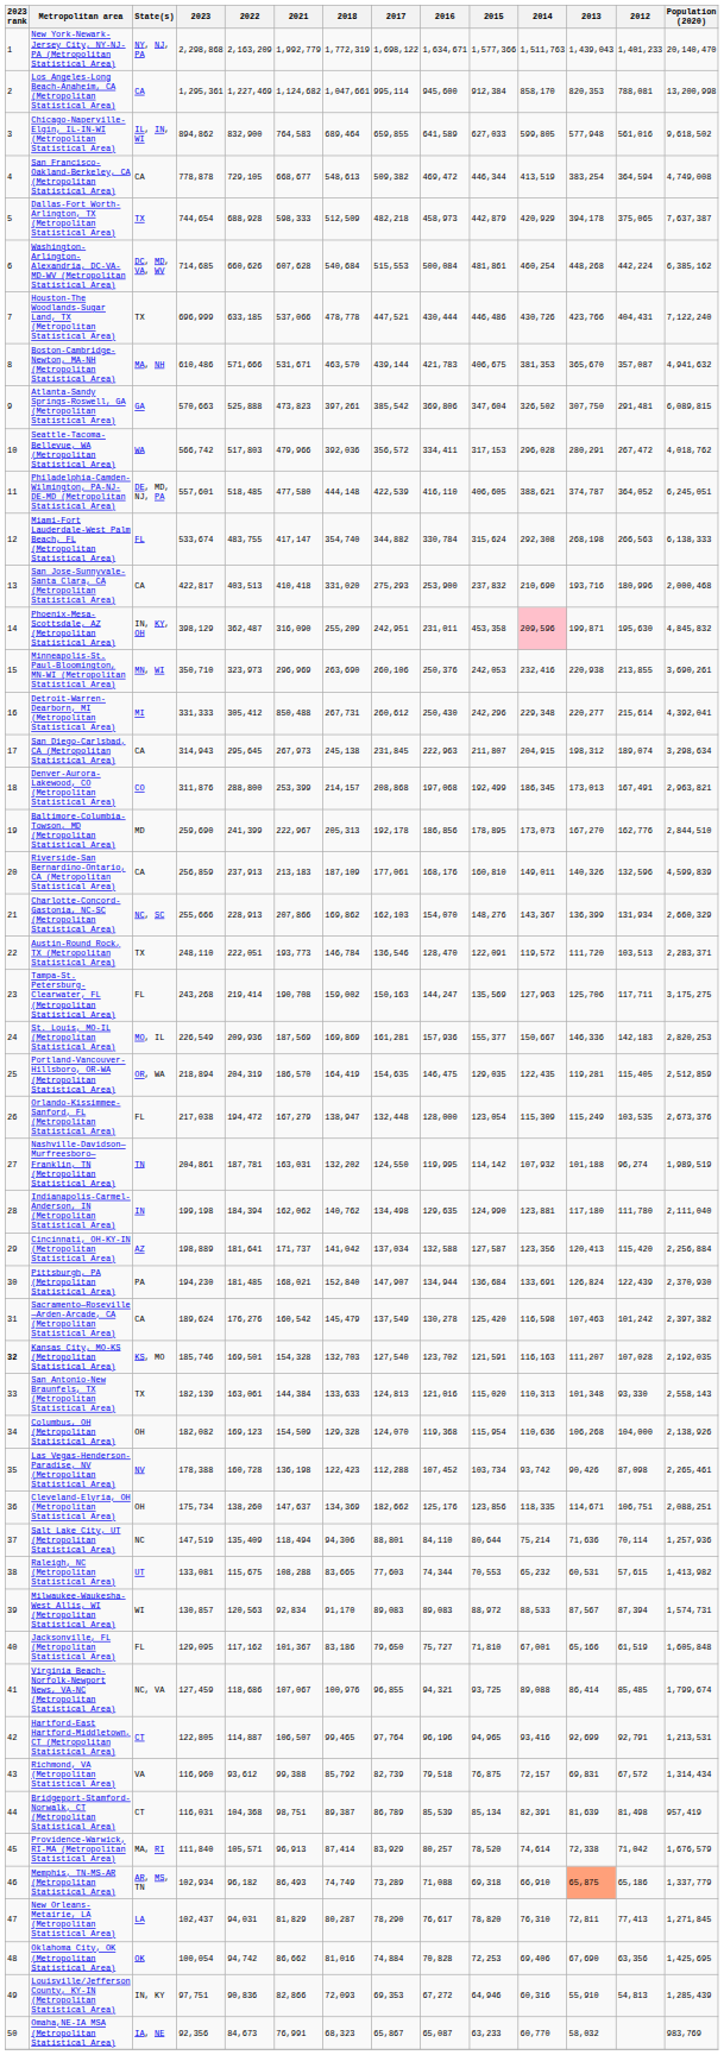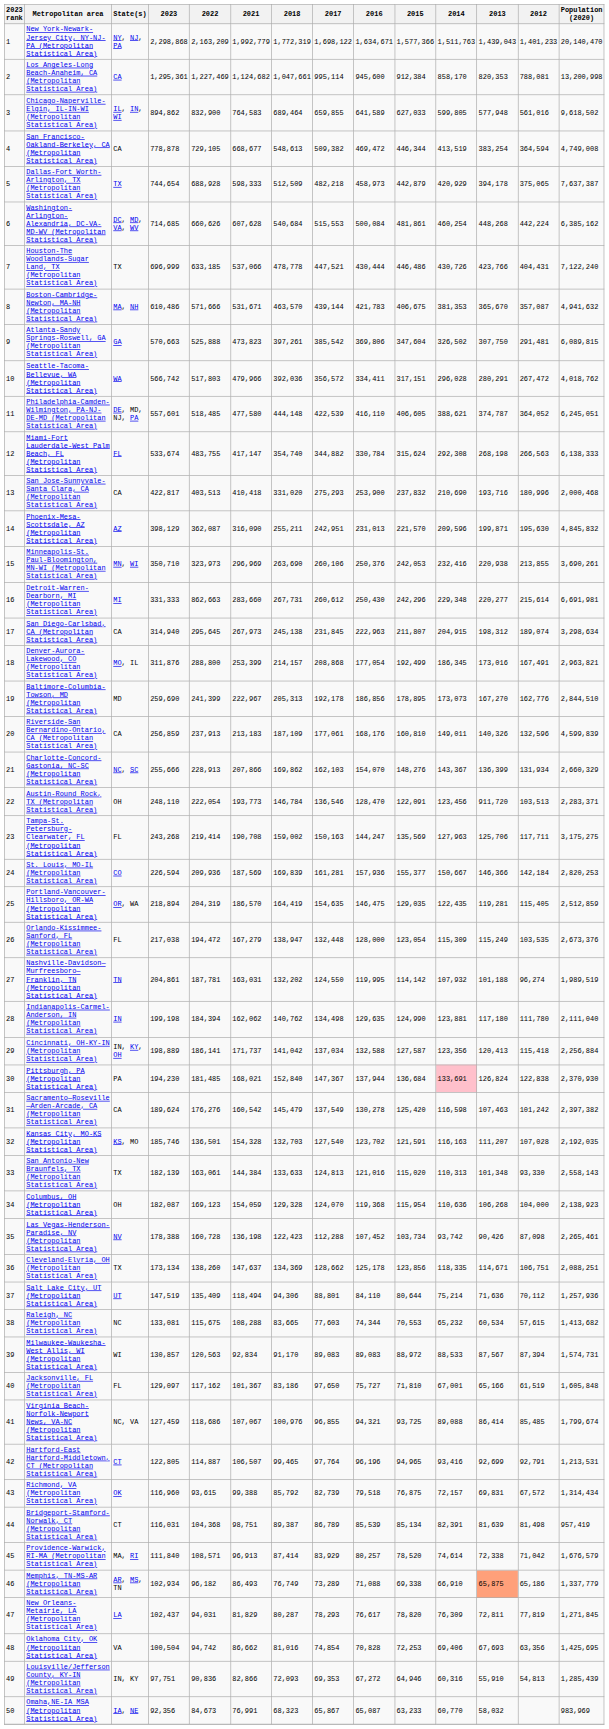 <table class="sortable wikitable" style="font-size:80%;">
 <tr>
 <th>2023<br>rank</th>
 <th>Metropolitan area</th>
 <th>State(s)</th>
 <th>2023</th>
 <th>2022</th>
 <th>2021</th>
 <th>2018</th>
 <th>2017</th>
 <th>2016</th>
 <th>2015</th>
 <th>2014</th>
 <th>2013</th>
 <th>2012</th>
 <th>Population (2020)</th>
 </tr>
 <tr>
 <td>1</td>
 <td><a href='#'>New York-Newark-Jersey City, NY-NJ-PA (Metropolitan Statistical Area)</a></td>
 <td><a href='#'>NY</a>, <a href='#'>NJ</a>, <a href='#'>PA</a></td>
 <td>2,298,868</td>
 <td>2,163,209</td>
 <td>1,992,779</td>
 <td>1,772,319</td>
 <td>1,698,122</td>
 <td>1,634,671</td>
 <td>1,577,366</td>
 <td>1,511,763</td>
 <td>1,439,043</td>
 <td>1,401,233</td>
 <td>20,140,470</td>
 </tr>
 <tr>
 <td>2</td>
 <td><a href='#'>Los Angeles-Long Beach-Anaheim, CA (Metropolitan Statistical Area)</a></td>
 <td><a href='#'>CA</a></td>
 <td>1,295,361</td>
 <td>1,227,469</td>
 <td>1,124,682</td>
 <td>1,047,661</td>
 <td>995,114</td>
 <td>945,600</td>
 <td>912,384</td>
 <td>858,170</td>
 <td>820,353</td>
 <td>788,081</td>
 <td>13,200,998</td>
 </tr>
 <tr>
 <td>3</td>
 <td><a href='#'>Chicago-Naperville-Elgin, IL-IN-WI (Metropolitan Statistical Area)</a></td>
 <td><a href='#'>IL</a>, <a href='#'>IN</a>, <a href='#'>WI</a></td>
 <td>894,862</td>
 <td>832,900</td>
 <td>764,583</td>
 <td>689,464</td>
 <td>659,855</td>
 <td>641,589</td>
 <td>627,033</td>
 <td>599,805</td>
 <td>577,948</td>
 <td>561,016</td>
 <td>9,618,502</td>
 </tr>
 <tr>
 <td>4</td>
 <td><a href='#'>San Francisco-Oakland-Berkeley, CA (Metropolitan Statistical Area)</a></td>
 <td>CA</td>
 <td>778,878</td>
 <td>729,105</td>
 <td>668,677</td>
 <td>548,613</td>
 <td>509,382</td>
 <td>469,472</td>
 <td>446,344</td>
 <td>413,519</td>
 <td>383,254</td>
 <td>364,594</td>
 <td>4,749,008</td>
 </tr>
 <tr>
 <td>5</td>
 <td><a href='#'>Dallas-Fort Worth-Arlington, TX (Metropolitan Statistical Area)</a></td>
 <td><a href='#'>TX</a></td>
 <td>744,654</td>
 <td>688,928</td>
 <td>598,333</td>
 <td>512,509</td>
 <td>482,218</td>
 <td>458,973</td>
 <td>442,879</td>
 <td>420,929</td>
 <td>394,178</td>
 <td>375,065</td>
 <td>7,637,387</td>
 </tr>
 <tr>
 <td>6</td>
 <td><a href='#'>Washington-Arlington-Alexandria, DC-VA-MD-WV (Metropolitan Statistical Area)</a></td>
 <td><a href='#'>DC</a>, <a href='#'>MD</a>, <a href='#'>VA</a>, <a href='#'>WV</a></td>
 <td>714,685</td>
 <td>660,626</td>
 <td>607,628</td>
 <td>540,684</td>
 <td>515,553</td>
 <td>500,084</td>
 <td>481,861</td>
 <td>460,254</td>
 <td>448,268</td>
 <td>442,224</td>
 <td>6,385,162</td>
 </tr>
 <tr>
 <td>7</td>
 <td><a href='#'>Houston-The Woodlands-Sugar Land, TX (Metropolitan Statistical Area)</a></td>
 <td>TX</td>
 <td>696,999</td>
 <td>633,185</td>
 <td>537,066</td>
 <td>478,778</td>
 <td>447,521</td>
 <td>430,444</td>
 <td>446,486</td>
 <td>430,726</td>
 <td>423,766</td>
 <td>404,431</td>
 <td>7,122,240</td>
 </tr>
 <tr>
 <td>8</td>
 <td><a href='#'>Boston-Cambridge-Newton, MA-NH (Metropolitan Statistical Area)</a></td>
 <td><a href='#'>MA</a>, <a href='#'>NH</a></td>
 <td>610,486</td>
 <td>571,666</td>
 <td>531,671</td>
 <td>463,570</td>
 <td>439,144</td>
 <td>421,783</td>
 <td>406,675</td>
 <td>381,353</td>
 <td>365,670</td>
 <td>357,087</td>
 <td>4,941,632</td>
 </tr>
 <tr>
 <td>9</td>
 <td><a href='#'>Atlanta-Sandy Springs-Roswell, GA (Metropolitan Statistical Area)</a></td>
 <td><a href='#'>GA</a></td>
 <td>570,663</td>
 <td>525,888</td>
 <td>473,823</td>
 <td>397,261</td>
 <td>385,542</td>
 <td>369,806</td>
 <td>347,604</td>
 <td>326,502</td>
 <td>307,750</td>
 <td>291,481</td>
 <td>6,089,815</td>
 </tr>
 <tr>
 <td>10</td>
 <td><a href='#'>Seattle-Tacoma-Bellevue, WA (Metropolitan Statistical Area)</a></td>
 <td><a href='#'>WA</a></td>
 <td>566,742</td>
 <td>517,803</td>
 <td>479,966</td>
 <td>392,036</td>
 <td>356,572</td>
 <td>334,411</td>
-<td>317,153</td>
+<td>317,151</td>
 <td>296,028</td>
 <td>280,291</td>
 <td>267,472</td>
 <td>4,018,762</td>
 </tr>
 <tr>
 <td>11</td>
 <td><a href='#'>Philadelphia-Camden-Wilmington, PA-NJ-DE-MD (Metropolitan Statistical Area)</a></td>
 <td><a href='#'>DE</a>, MD, NJ, <a href='#'>PA</a></td>
 <td>557,601</td>
 <td>518,485</td>
 <td>477,580</td>
 <td>444,148</td>
 <td>422,539</td>
 <td>416,110</td>
 <td>406,605</td>
 <td>388,621</td>
 <td>374,787</td>
 <td>364,052</td>
 <td>6,245,051</td>
 </tr>
 <tr>
 <td>12</td>
 <td><a href='#'>Miami-Fort Lauderdale-West Palm Beach, FL (Metropolitan Statistical Area)</a></td>
 <td><a href='#'>FL</a></td>
 <td>533,674</td>
 <td>483,755</td>
 <td>417,147</td>
 <td>354,740</td>
 <td>344,882</td>
 <td>330,784</td>
 <td>315,624</td>
 <td>292,308</td>
 <td>268,198</td>
 <td>266,563</td>
 <td>6,138,333</td>
 </tr>
 <tr>
 <td>13</td>
 <td><a href='#'>San Jose-Sunnyvale-Santa Clara, CA (Metropolitan Statistical Area)</a></td>
 <td>CA</td>
 <td>422,817</td>
 <td>403,513</td>
 <td>410,418</td>
 <td>331,020</td>
 <td>275,293</td>
 <td>253,900</td>
 <td>237,832</td>
 <td>210,690</td>
 <td>193,716</td>
 <td>180,996</td>
 <td>2,000,468</td>
 </tr>
 <tr>
 <td>14</td>
 <td><a href='#'>Phoenix-Mesa-Scottsdale, AZ (Metropolitan Statistical Area)</a></td>
-<td>IN, <a href='#'>KY</a>, <a href='#'>OH</a></td>
+<td><a href='#'>AZ</a></td>
 <td>398,129</td>
-<td>362,487</td>
+<td>362,087</td>
 <td>316,090</td>
-<td>255,209</td>
+<td>255,211</td>
 <td>242,951</td>
-<td>231,011</td>
-<td>453,358</td>
-<td style="background: pink;">209,596</td>
+<td>231,013</td>
+<td>221,570</td>
+<td>209,596</td>
 <td>199,871</td>
 <td>195,630</td>
 <td>4,845,832</td>
 </tr>
 <tr>
 <td>15</td>
 <td><a href='#'>Minneapolis-St. Paul-Bloomington, MN-WI (Metropolitan Statistical Area)</a></td>
 <td><a href='#'>MN</a>, <a href='#'>WI</a></td>
 <td>350,710</td>
 <td>323,973</td>
 <td>296,969</td>
 <td>263,690</td>
 <td>260,106</td>
 <td>250,376</td>
 <td>242,053</td>
 <td>232,416</td>
 <td>220,938</td>
 <td>213,855</td>
 <td>3,690,261</td>
 </tr>
 <tr>
 <td>16</td>
 <td><a href='#'>Detroit-Warren-Dearborn, MI (Metropolitan Statistical Area)</a></td>
 <td><a href='#'>MI</a></td>
 <td>331,333</td>
-<td>305,412</td>
-<td>850,488</td>
+<td>862,663</td>
+<td>283,660</td>
 <td>267,731</td>
 <td>260,612</td>
 <td>250,430</td>
 <td>242,296</td>
 <td>229,348</td>
 <td>220,277</td>
 <td>215,614</td>
-<td>4,392,041</td>
+<td>6,691,981</td>
 </tr>
 <tr>
 <td>17</td>
 <td><a href='#'>San Diego-Carlsbad, CA (Metropolitan Statistical Area)</a></td>
 <td>CA</td>
-<td>314,943</td>
+<td>314,940</td>
 <td>295,645</td>
 <td>267,973</td>
 <td>245,138</td>
 <td>231,845</td>
 <td>222,963</td>
 <td>211,807</td>
 <td>204,915</td>
 <td>198,312</td>
 <td>189,074</td>
 <td>3,298,634</td>
 </tr>
 <tr>
 <td>18</td>
 <td><a href='#'>Denver-Aurora-Lakewood, CO (Metropolitan Statistical Area)</a></td>
-<td><a href='#'>CO</a></td>
+<td><a href='#'>MO</a>, IL</td>
 <td>311,876</td>
 <td>288,800</td>
 <td>253,399</td>
 <td>214,157</td>
 <td>208,868</td>
-<td>197,068</td>
+<td>177,054</td>
 <td>192,499</td>
 <td>186,345</td>
-<td>173,013</td>
+<td>173,016</td>
 <td>167,491</td>
 <td>2,963,821</td>
 </tr>
 <tr>
 <td>19</td>
 <td><a href='#'>Baltimore-Columbia-Towson, MD (Metropolitan Statistical Area)</a></td>
 <td>MD</td>
 <td>259,690</td>
 <td>241,399</td>
 <td>222,967</td>
 <td>205,313</td>
 <td>192,178</td>
 <td>186,856</td>
 <td>178,895</td>
 <td>173,073</td>
 <td>167,270</td>
 <td>162,776</td>
 <td>2,844,510</td>
 </tr>
 <tr>
 <td>20</td>
 <td><a href='#'>Riverside-San Bernardino-Ontario, CA (Metropolitan Statistical Area)</a></td>
 <td>CA</td>
 <td>256,859</td>
 <td>237,913</td>
 <td>213,183</td>
 <td>187,109</td>
 <td>177,061</td>
 <td>168,176</td>
 <td>160,810</td>
 <td>149,011</td>
 <td>140,326</td>
 <td>132,596</td>
 <td>4,599,839</td>
 </tr>
 <tr>
 <td>21</td>
 <td><a href='#'>Charlotte-Concord-Gastonia, NC-SC (Metropolitan Statistical Area)</a></td>
 <td><a href='#'>NC</a>, <a href='#'>SC</a></td>
 <td>255,666</td>
 <td>228,913</td>
 <td>207,866</td>
 <td>169,862</td>
 <td>162,103</td>
 <td>154,070</td>
 <td>148,276</td>
 <td>143,367</td>
 <td>136,399</td>
 <td>131,934</td>
 <td>2,660,329</td>
 </tr>
 <tr>
 <td>22</td>
 <td><a href='#'>Austin-Round Rock, TX (Metropolitan Statistical Area)</a></td>
-<td>TX</td>
+<td>OH</td>
 <td>248,110</td>
-<td>222,051</td>
+<td>222,054</td>
 <td>193,773</td>
 <td>146,784</td>
 <td>136,546</td>
 <td>128,470</td>
 <td>122,091</td>
-<td>119,572</td>
-<td>111,720</td>
+<td>123,456</td>
+<td>911,720</td>
 <td>103,513</td>
 <td>2,283,371</td>
 </tr>
 <tr>
 <td>23</td>
 <td><a href='#'>Tampa-St. Petersburg-Clearwater, FL (Metropolitan Statistical Area)</a></td>
 <td>FL</td>
 <td>243,268</td>
 <td>219,414</td>
 <td>190,708</td>
 <td>159,002</td>
 <td>150,163</td>
 <td>144,247</td>
 <td>135,569</td>
 <td>127,963</td>
 <td>125,706</td>
 <td>117,711</td>
 <td>3,175,275</td>
 </tr>
 <tr>
 <td>24</td>
 <td><a href='#'>St. Louis, MO-IL (Metropolitan Statistical Area)</a></td>
-<td><a href='#'>MO</a>, IL</td>
-<td>226,549</td>
+<td><a href='#'>CO</a></td>
+<td>226,594</td>
 <td>209,936</td>
 <td>187,569</td>
-<td>169,869</td>
+<td>169,839</td>
 <td>161,281</td>
 <td>157,936</td>
 <td>155,377</td>
 <td>150,667</td>
-<td>146,336</td>
-<td>142,183</td>
+<td>146,366</td>
+<td>142,184</td>
 <td>2,820,253</td>
 </tr>
 <tr>
 <td>25</td>
 <td><a href='#'>Portland-Vancouver-Hillsboro, OR-WA (Metropolitan Statistical Area)</a></td>
 <td><a href='#'>OR</a>, WA</td>
 <td>218,894</td>
 <td>204,319</td>
 <td>186,570</td>
 <td>164,419</td>
 <td>154,635</td>
 <td>146,475</td>
 <td 138,340>129,035</td>
 <td>122,435</td>
 <td>119,281</td>
 <td>115,405</td>
 <td>2,512,859</td>
 </tr>
 <tr>
 <td>26</td>
 <td><a href='#'>Orlando-Kissimmee-Sanford, FL (Metropolitan Statistical Area)</a></td>
 <td>FL</td>
 <td>217,038</td>
 <td>194,472</td>
 <td>167,279</td>
 <td>138,947</td>
 <td>132,448</td>
 <td>128,000</td>
 <td>123,054</td>
 <td>115,309</td>
 <td>115,249</td>
 <td>103,535</td>
 <td>2,673,376</td>
 </tr>
 <tr>
 <td>27</td>
 <td><a href='#'>Nashville-Davidson—Murfreesboro—Franklin, TN (Metropolitan Statistical Area)</a></td>
 <td><a href='#'>TN</a></td>
 <td>204,861</td>
 <td>187,781</td>
 <td>163,031</td>
 <td>132,202</td>
 <td>124,550</td>
 <td>119,995</td>
 <td>114,142</td>
 <td>107,932</td>
 <td>101,188</td>
 <td>96,274</td>
 <td>1,989,519</td>
 </tr>
 <tr>
 <td>28</td>
 <td><a href='#'>Indianapolis-Carmel-Anderson, IN (Metropolitan Statistical Area)</a></td>
 <td><a href='#'>IN</a></td>
 <td>199,198</td>
 <td>184,394</td>
 <td>162,062</td>
 <td>140,762</td>
 <td>134,498</td>
 <td>129,635</td>
 <td>124,990</td>
 <td>123,881</td>
 <td>117,180</td>
 <td>111,780</td>
 <td>2,111,040</td>
 </tr>
 <tr>
 <td>29</td>
 <td><a href='#'>Cincinnati, OH-KY-IN (Metropolitan Statistical Area)</a></td>
-<td><a href='#'>AZ</a></td>
+<td>IN, <a href='#'>KY</a>, <a href='#'>OH</a></td>
 <td>198,889</td>
-<td>181,641</td>
+<td>186,141</td>
 <td>171,737</td>
 <td>141,042</td>
 <td>137,034</td>
 <td>132,588</td>
 <td>127,587</td>
 <td>123,356</td>
 <td>120,413</td>
-<td>115,420</td>
+<td>115,418</td>
 <td>2,256,884</td>
 </tr>
 <tr>
 <td>30</td>
 <td><a href='#'>Pittsburgh, PA (Metropolitan Statistical Area)</a></td>
 <td>PA</td>
 <td>194,230</td>
 <td>181,485</td>
 <td>168,021</td>
 <td>152,840</td>
-<td>147,907</td>
-<td>134,944</td>
+<td>147,367</td>
+<td>137,944</td>
 <td>136,684</td>
-<td>133,691</td>
+<td style="background: pink;">133,691</td>
 <td>126,824</td>
-<td>122,439</td>
+<td>122,838</td>
 <td>2,370,930</td>
 </tr>
 <tr>
 <td>31</td>
 <td><a href='#'>Sacramento—Roseville—Arden-Arcade, CA (Metropolitan Statistical Area)</a></td>
 <td>CA</td>
 <td>189,624</td>
 <td>176,276</td>
 <td>160,542</td>
 <td>145,479</td>
 <td>137,549</td>
 <td>130,278</td>
 <td>125,420</td>
 <td>116,598</td>
 <td>107,463</td>
 <td>101,242</td>
 <td>2,397,382</td>
 </tr>
 <tr>
-<td><strong>32</strong></td>
+<td>32</td>
 <td><a href='#'>Kansas City, MO-KS (Metropolitan Statistical Area)</a></td>
 <td><a href='#'>KS</a>, MO</td>
 <td>185,746</td>
-<td>169,501</td>
+<td>136,501</td>
 <td>154,328</td>
 <td>132,703</td>
 <td>127,540</td>
 <td>123,702</td>
 <td>121,591</td>
 <td>116,163</td>
 <td>111,207</td>
 <td>107,028</td>
 <td>2,192,035</td>
 </tr>
 <tr>
 <td>33</td>
 <td><a href='#'>San Antonio-New Braunfels, TX (Metropolitan Statistical Area)</a></td>
 <td>TX</td>
 <td>182,139</td>
 <td>163,061</td>
 <td>144,384</td>
 <td>133,633</td>
 <td>124,813</td>
 <td>121,016</td>
 <td>115,020</td>
 <td>110,313</td>
 <td>101,348</td>
 <td>93,330</td>
 <td>2,558,143</td>
 </tr>
 <tr>
 <td>34</td>
 <td><a href='#'>Columbus, OH (Metropolitan Statistical Area)</a></td>
 <td>OH</td>
-<td>182,082</td>
+<td>182,087</td>
 <td>169,123</td>
-<td>154,509</td>
+<td>154,059</td>
 <td>129,328</td>
 <td>124,070</td>
 <td>119,368</td>
 <td>115,954</td>
 <td>110,636</td>
 <td>106,268</td>
 <td>104,000</td>
-<td>2,138,926</td>
+<td>2,138,923</td>
 </tr>
 <tr>
 <td>35</td>
 <td><a href='#'>Las Vegas-Henderson-Paradise, NV (Metropolitan Statistical Area)</a></td>
 <td><a href='#'>NV</a></td>
 <td>178,388</td>
 <td>160,728</td>
 <td>136,198</td>
 <td>122,423</td>
 <td>112,288</td>
 <td>107,452</td>
 <td>103,734</td>
 <td>93,742</td>
 <td>90,426</td>
 <td>87,098</td>
 <td>2,265,461</td>
 </tr>
 <tr>
 <td>36</td>
 <td><a href='#'>Cleveland-Elyria, OH (Metropolitan Statistical Area)</a></td>
-<td>OH</td>
-<td>175,734</td>
+<td>TX</td>
+<td>173,134</td>
 <td>138,260</td>
 <td>147,637</td>
 <td>134,369</td>
-<td>182,662</td>
-<td>125,176</td>
+<td>128,662</td>
+<td>125,178</td>
 <td>123,856</td>
 <td>118,335</td>
 <td>114,671</td>
 <td>106,751</td>
 <td>2,088,251</td>
 </tr>
 <tr>
 <td>37</td>
 <td><a href='#'>Salt Lake City, UT (Metropolitan Statistical Area)</a></td>
-<td>NC</td>
+<td><a href='#'>UT</a></td>
 <td>147,519</td>
 <td>135,409</td>
 <td>118,494</td>
 <td>94,306</td>
 <td>88,801</td>
 <td>84,110</td>
 <td>80,644</td>
 <td>75,214</td>
 <td>71,636</td>
-<td>70,114</td>
+<td>70,112</td>
 <td>1,257,936</td>
 </tr>
 <tr>
 <td>38</td>
 <td><a href='#'>Raleigh, NC (Metropolitan Statistical Area)</a></td>
-<td><a href='#'>UT</a></td>
+<td>NC</td>
 <td>133,081</td>
 <td>115,675</td>
 <td>108,288</td>
 <td>83,665</td>
 <td>77,603</td>
 <td>74,344</td>
 <td>70,553</td>
 <td>65,232</td>
-<td>60,531</td>
+<td>60,534</td>
 <td>57,615</td>
-<td>1,413,982</td>
+<td>1,413,682</td>
 </tr>
 <tr>
 <td>39</td>
 <td><a href='#'>Milwaukee-Waukesha-West Allis, WI (Metropolitan Statistical Area)</a></td>
 <td>WI</td>
 <td>130,857</td>
 <td>120,563</td>
 <td>92,834</td>
 <td>91,170</td>
 <td>89,083</td>
 <td>89,083</td>
 <td>88,972</td>
 <td>88,533</td>
 <td>87,567</td>
 <td>87,394</td>
 <td>1,574,731</td>
 </tr>
 <tr>
 <td>40</td>
 <td><a href='#'>Jacksonville, FL (Metropolitan Statistical Area)</a></td>
 <td>FL</td>
-<td>129,095</td>
+<td>129,097</td>
 <td>117,162</td>
 <td>101,367</td>
 <td>83,186</td>
-<td>79,650</td>
+<td>97,650</td>
 <td>75,727</td>
 <td>71,810</td>
 <td>67,001</td>
 <td>65,166</td>
 <td>61,519</td>
 <td>1,605,848</td>
 </tr>
 <tr>
 <td>41</td>
 <td><a href='#'>Virginia Beach-Norfolk-Newport News, VA-NC (Metropolitan Statistical Area)</a></td>
 <td>NC, VA</td>
 <td>127,459</td>
 <td>118,686</td>
 <td>107,067</td>
 <td>100,976</td>
 <td>96,855</td>
 <td>94,321</td>
 <td>93,725</td>
 <td>89,088</td>
 <td>86,414</td>
 <td>85,485</td>
 <td>1,799,674</td>
 </tr>
 <tr>
 <td>42</td>
 <td><a href='#'>Hartford-East Hartford-Middletown, CT (Metropolitan Statistical Area)</a></td>
 <td><a href='#'>CT</a></td>
 <td>122,805</td>
 <td>114,887</td>
 <td>106,507</td>
 <td>99,465</td>
 <td>97,764</td>
 <td>96,196</td>
 <td>94,965</td>
 <td>93,416</td>
 <td>92,699</td>
 <td>92,791</td>
 <td>1,213,531</td>
 </tr>
 <tr>
 <td>43</td>
 <td><a href='#'>Richmond, VA (Metropolitan Statistical Area)</a></td>
-<td>VA</td>
+<td><a href='#'>OK</a></td>
 <td>116,960</td>
-<td>93,612</td>
+<td>93,615</td>
 <td>99,388</td>
 <td>85,792</td>
 <td>82,739</td>
 <td>79,518</td>
 <td>76,875</td>
 <td>72,157</td>
 <td>69,831</td>
 <td>67,572</td>
 <td>1,314,434</td>
 </tr>
 <tr>
 <td>44</td>
 <td><a href='#'>Bridgeport-Stamford-Norwalk, CT (Metropolitan Statistical Area)</a></td>
 <td>CT</td>
 <td>116,031</td>
 <td>104,368</td>
 <td>98,751</td>
 <td>89,387</td>
 <td>86,789</td>
 <td>85,539</td>
 <td>85,134</td>
 <td>82,391</td>
 <td>81,639</td>
 <td>81,498</td>
 <td>957,419</td>
 </tr>
 <tr>
 <td>45</td>
 <td><a href='#'>Providence-Warwick, RI-MA (Metropolitan Statistical Area)</a></td>
 <td>MA, <a href='#'>RI</a></td>
 <td>111,840</td>
-<td>105,571</td>
+<td>108,571</td>
 <td>96,913</td>
 <td>87,414</td>
 <td>83,929</td>
 <td>80,257</td>
 <td>78,520</td>
 <td>74,614</td>
 <td>72,338</td>
 <td>71,042</td>
 <td>1,676,579</td>
 </tr>
 <tr>
 <td>46</td>
 <td><a href='#'>Memphis, TN-MS-AR (Metropolitan Statistical Area)</a></td>
 <td><a href='#'>AR</a>, <a href='#'>MS</a>, TN</td>
 <td>102,934</td>
 <td>96,182</td>
 <td>86,493</td>
-<td>74,749</td>
+<td>76,749</td>
 <td>73,289</td>
 <td>71,088</td>
-<td>69,318</td>
+<td>69,338</td>
 <td>66,910</td>
 <td style="background: lightsalmon;">65,875</td>
 <td>65,186</td>
 <td>1,337,779</td>
 </tr>
 <tr>
 <td>47</td>
 <td><a href='#'>New Orleans-Metairie, LA (Metropolitan Statistical Area)</a></td>
 <td><a href='#'>LA</a></td>
 <td>102,437</td>
 <td>94,031</td>
 <td>81,829</td>
 <td>80,287</td>
-<td>78,290</td>
+<td>78,293</td>
 <td>76,617</td>
 <td>78,820</td>
-<td>76,310</td>
+<td>76,309</td>
 <td>72,811</td>
-<td>77,413</td>
+<td>77,819</td>
 <td>1,271,845</td>
 </tr>
 <tr>
 <td>48</td>
 <td><a href='#'>Oklahoma City, OK (Metropolitan Statistical Area)</a></td>
-<td><a href='#'>OK</a></td>
-<td>100,054</td>
+<td>VA</td>
+<td>100,504</td>
 <td>94,742</td>
 <td>86,662</td>
 <td>81,016</td>
-<td>74,884</td>
+<td>74,854</td>
 <td>70,828</td>
 <td>72,253</td>
 <td>69,406</td>
-<td>67,690</td>
+<td>67,693</td>
 <td>63,356</td>
 <td>1,425,695</td>
 </tr>
 <tr>
 <td>49</td>
 <td><a href='#'>Louisville/Jefferson County, KY-IN (Metropolitan Statistical Area)</a></td>
 <td>IN, KY</td>
 <td>97,751</td>
 <td>90,836</td>
 <td>82,866</td>
 <td>72,093</td>
 <td>69,353</td>
 <td>67,272</td>
 <td>64,946</td>
 <td>60,316</td>
 <td>55,910</td>
 <td>54,813</td>
 <td>1,285,439</td>
 </tr>
 <tr>
 <td>50</td>
 <td><a href='#'>Omaha,NE-IA MSA (Metropolitan Statistical Area)</a></td>
 <td><a href='#'>IA</a>, <a href='#'>NE</a></td>
 <td>92,356</td>
 <td>84,673</td>
 <td>76,991</td>
 <td>68,323</td>
 <td>65,867</td>
 <td>65,087</td>
 <td>63,233</td>
 <td>60,770</td>
 <td>58,032</td>
 <td></td>
-<td>983,769</td>
+<td>983,969</td>
 </tr>
 <tr>
 </tr>
 </table>
